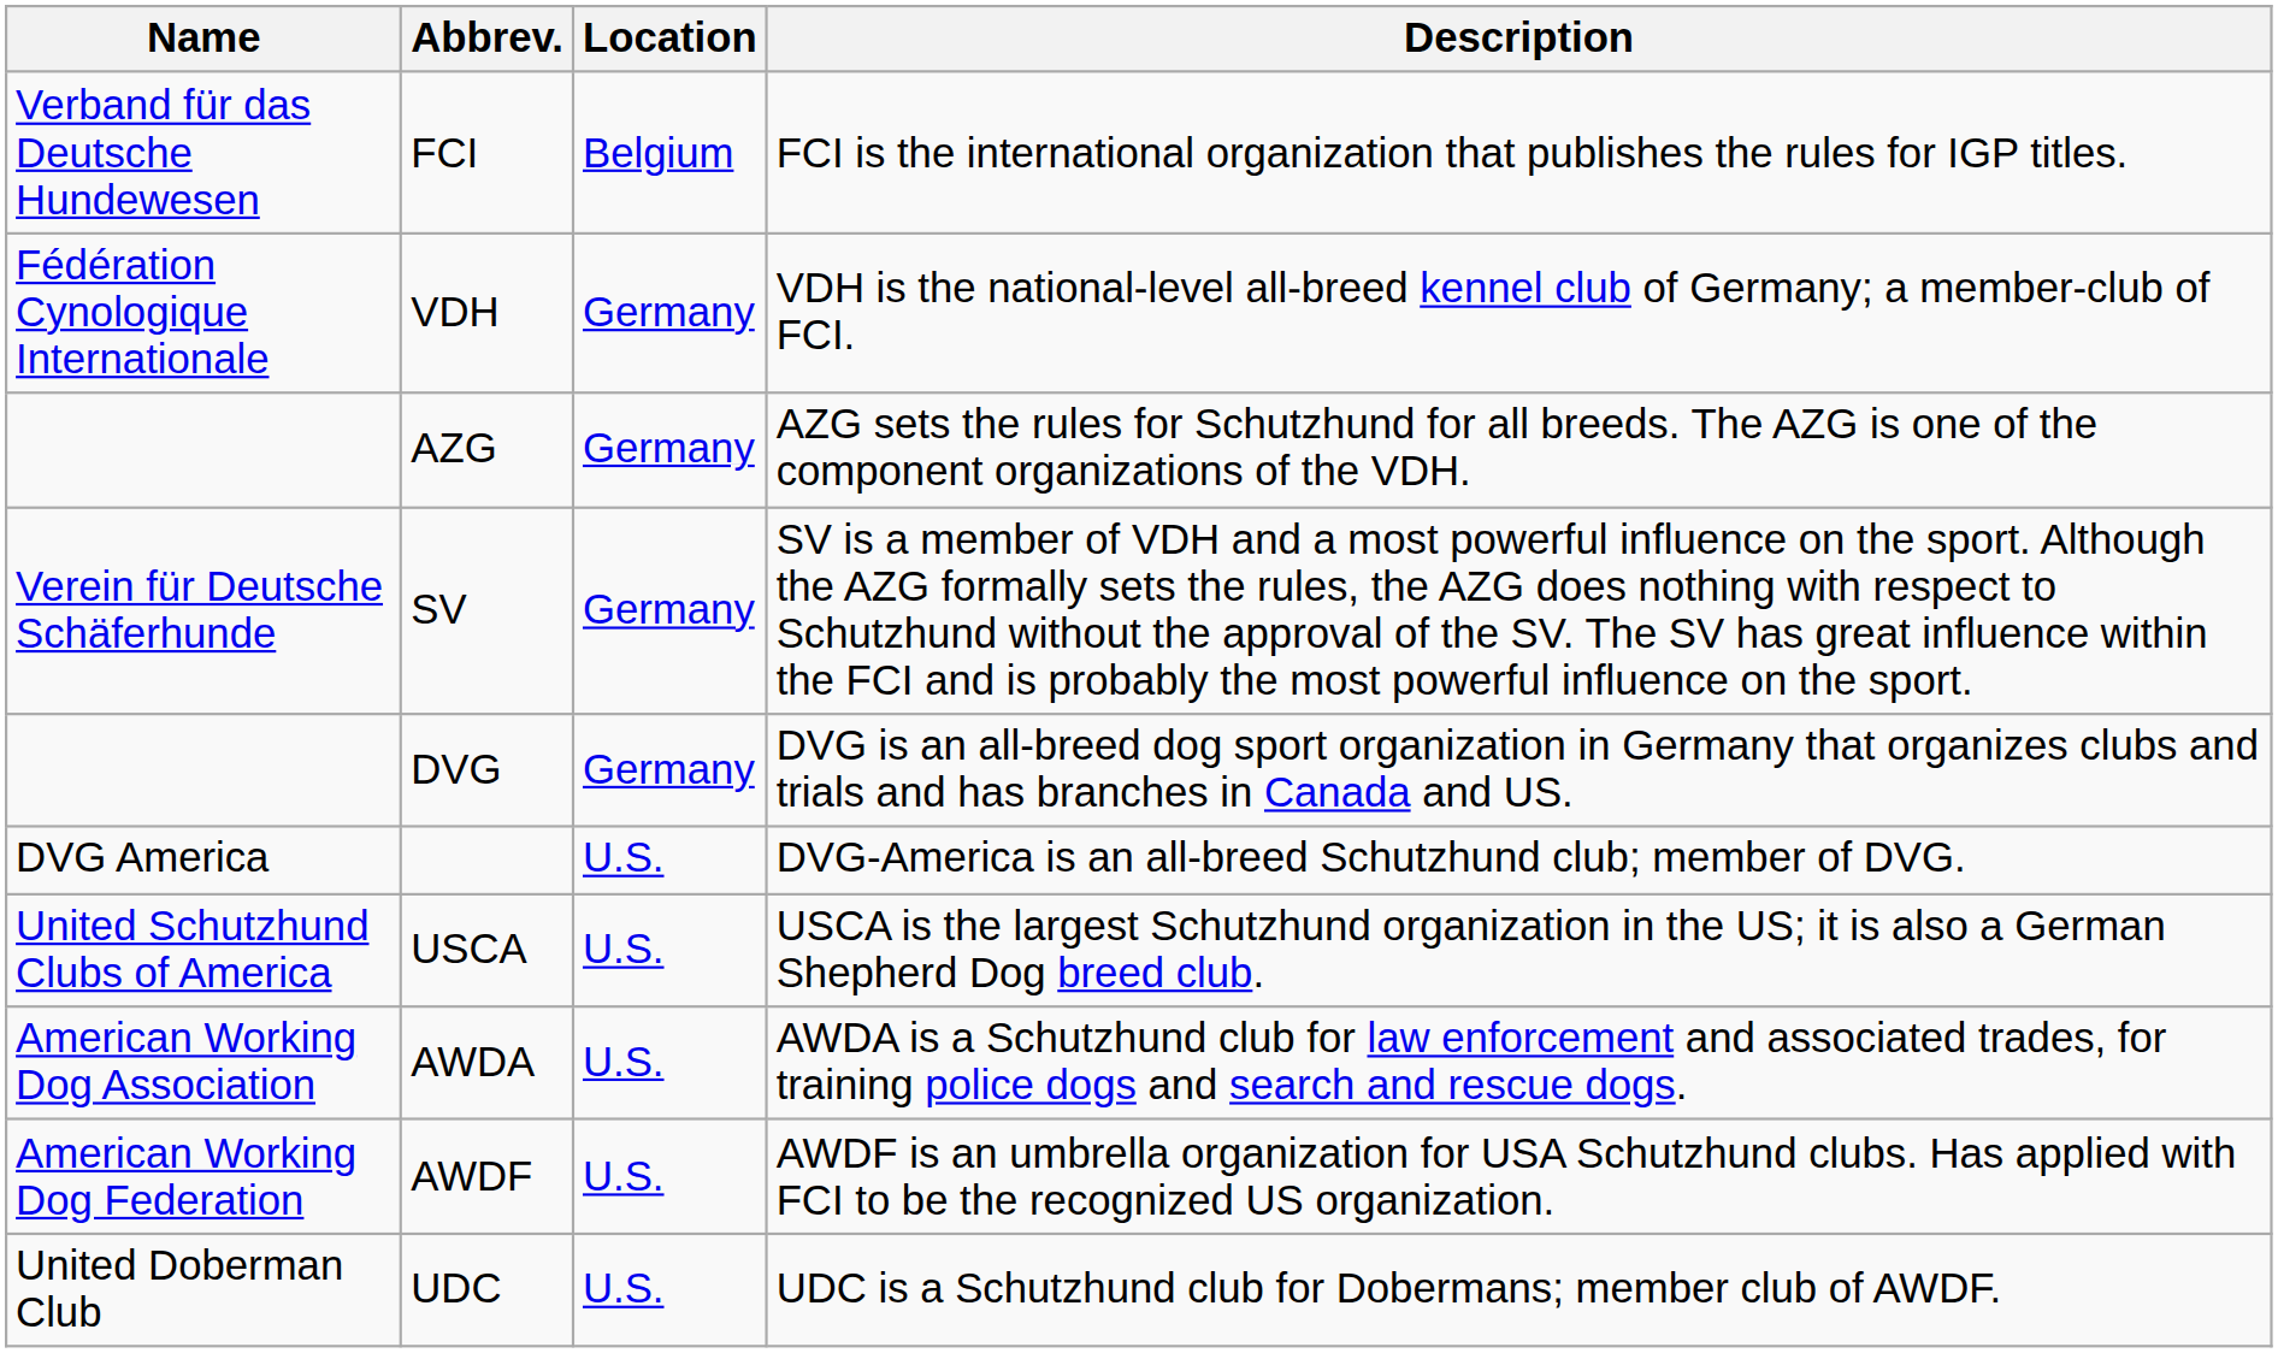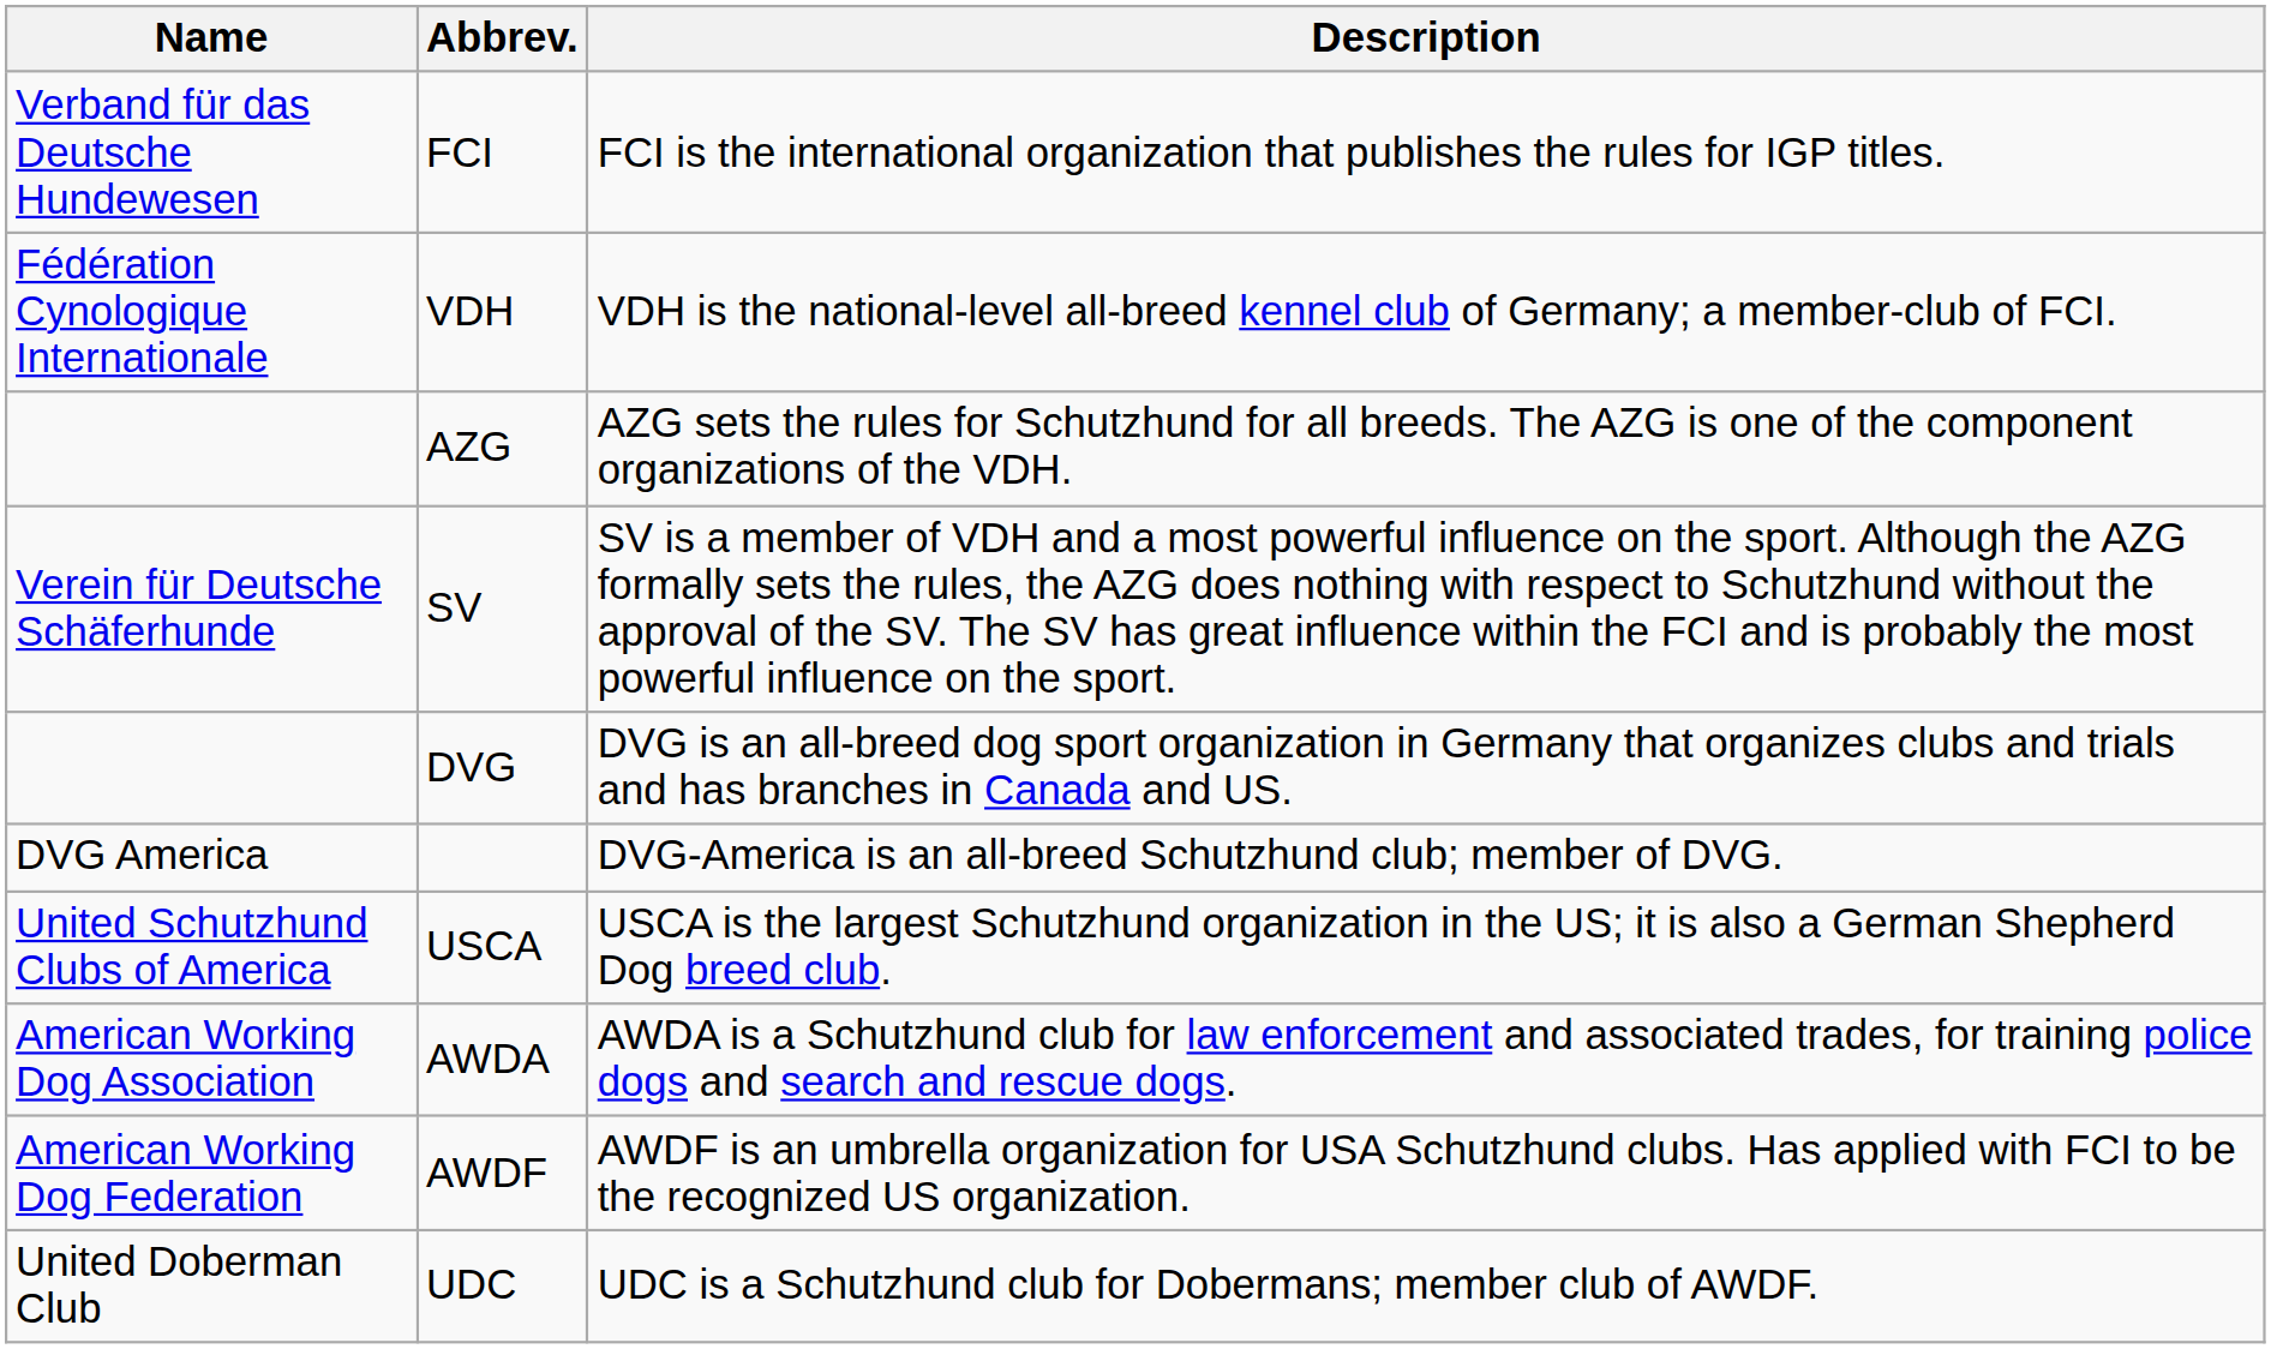 <table class="wikitable sortable">
 <tr>
 <th>Name</th>
 <th>Abbrev.</th>
-<th>Location</th>
 <th class="unsortable">Description</th>
 </tr>
 <tr>
 <td><a href='#'>Verband für das Deutsche Hundewesen</a></td>
 <td>FCI</td>
-<td><a href='#'>Belgium</a></td>
 <td>FCI is the international organization that publishes the rules for IGP titles.</td>
 </tr>
 <tr>
 <td><a href='#'>Fédération Cynologique Internationale</a></td>
 <td>VDH</td>
-<td><a href='#'>Germany</a></td>
 <td>VDH is the national-level all-breed <a href='#'>kennel club</a> of Germany; a member-club of FCI.</td>
 </tr>
 <tr>
 <td></td>
 <td>AZG</td>
-<td><a href='#'>Germany</a></td>
 <td>AZG sets the rules for Schutzhund for all breeds. The AZG is one of the component organizations of the VDH.</td>
 </tr>
 <tr>
 <td><a href='#'>Verein für Deutsche Schäferhunde</a></td>
 <td>SV</td>
-<td><a href='#'>Germany</a></td>
 <td>SV is a member of VDH and a most powerful influence on the sport. Although the AZG formally sets the rules, the AZG does nothing with respect to Schutzhund without the approval of the SV. The SV has great influence within the FCI and is probably the most powerful influence on the sport.</td>
 </tr>
 <tr>
 <td></td>
 <td>DVG</td>
-<td><a href='#'>Germany</a></td>
 <td>DVG is an all-breed dog sport organization in Germany that organizes clubs and trials and has branches in <a href='#'>Canada</a> and US.</td>
 </tr>
 <tr>
 <td>DVG America</td>
 <td></td>
-<td><a href='#'>U.S.</a></td>
 <td>DVG-America is an all-breed Schutzhund club; member of DVG.</td>
 </tr>
 <tr>
 <td><a href='#'>United Schutzhund Clubs of America</a></td>
 <td>USCA</td>
-<td><a href='#'>U.S.</a></td>
 <td>USCA is the largest Schutzhund organization in the US; it is also a German Shepherd Dog <a href='#'>breed club</a>.</td>
 </tr>
 <tr>
 <td><a href='#'>American Working Dog Association</a></td>
 <td>AWDA</td>
-<td><a href='#'>U.S.</a></td>
 <td>AWDA is a Schutzhund club for <a href='#'>law enforcement</a> and associated trades, for training <a href='#'>police dogs</a> and <a href='#'>search and rescue dogs</a>.</td>
 </tr>
 <tr>
 <td><a href='#'>American Working Dog Federation</a></td>
 <td>AWDF</td>
-<td><a href='#'>U.S.</a></td>
 <td>AWDF is an umbrella organization for USA Schutzhund clubs. Has applied with FCI to be the recognized US organization.</td>
 </tr>
 <tr>
 <td>United Doberman Club</td>
 <td>UDC</td>
-<td><a href='#'>U.S.</a></td>
 <td>UDC is a Schutzhund club for Dobermans; member club of AWDF.</td>
 </tr>
 </table>
